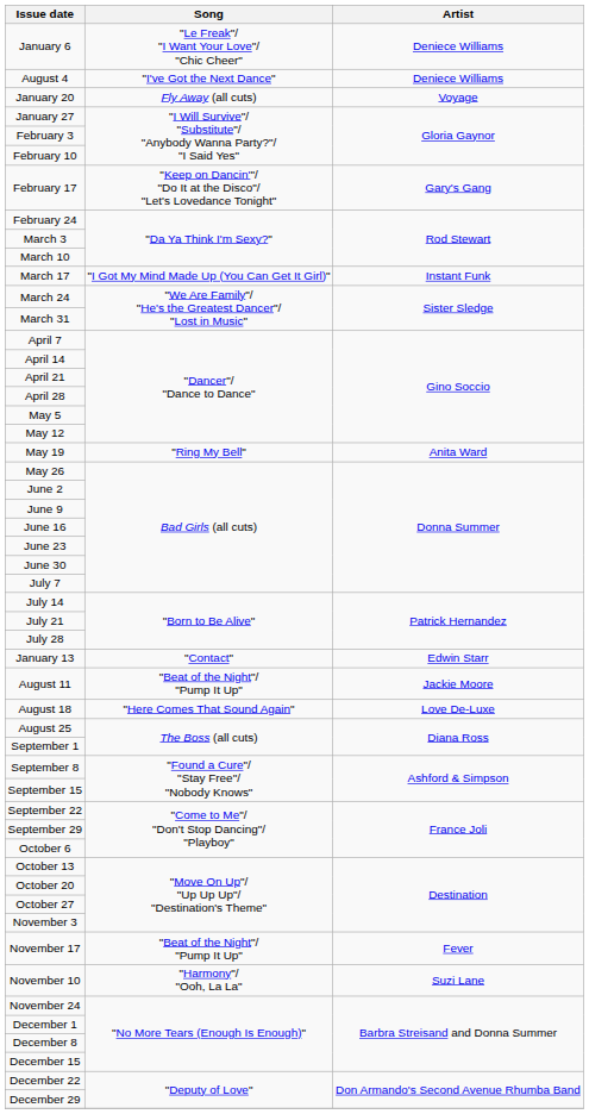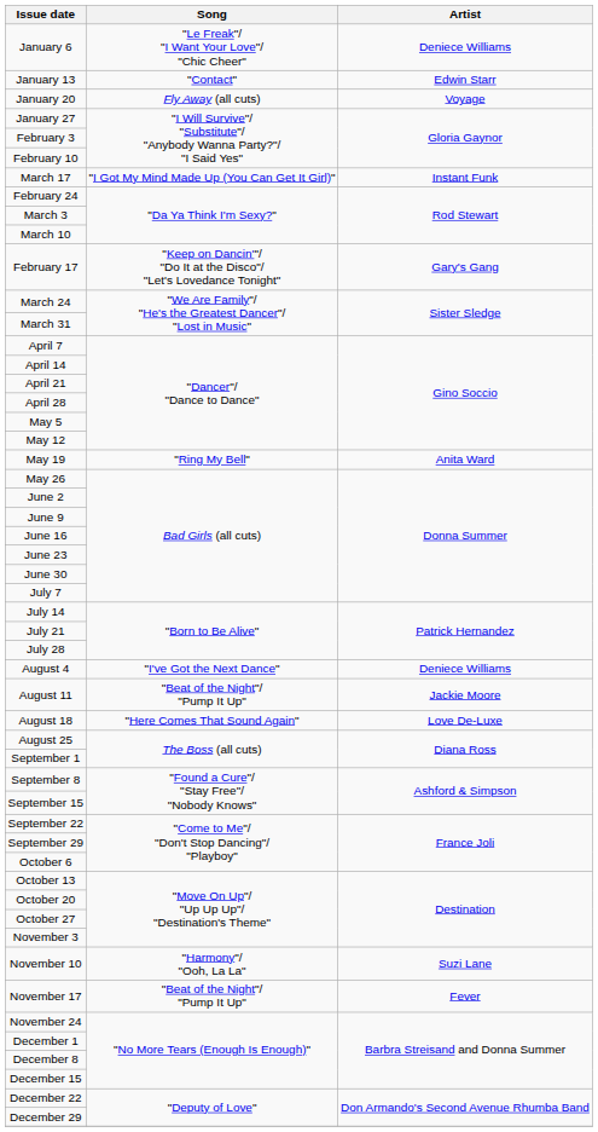 <table class="wikitable" style="text-align: center;">
 <tr>
 <th>Issue date</th>
 <th>Song</th>
 <th>Artist</th>
 </tr>
 <tr>
 <td>January 6</td>
 <td>"<a href='#'>Le Freak</a>"/<br>"<a href='#'>I Want Your Love</a>"/<br>"Chic Cheer"</td>
 <td><a href='#'>Deniece Williams</a></td>
 </tr>
 <tr>
-<td>August 4</td>
-<td>"<a href='#'>I've Got the Next Dance</a>"</td>
-<td><a href='#'>Deniece Williams</a></td>
+<td>January 13</td>
+<td>"<a href='#'>Contact</a>"</td>
+<td><a href='#'>Edwin Starr</a></td>
 </tr>
 <tr>
 <td>January 20</td>
 <td><em><a href='#'>Fly Away</a></em> (all cuts)</td>
 <td><a href='#'>Voyage</a></td>
 </tr>
 <tr>
 <td>January 27</td>
 <td rowspan="3">"<a href='#'>I Will Survive</a>"/<br>"<a href='#'>Substitute</a>"/<br>"Anybody Wanna Party?"/<br>"I Said Yes"</td>
 <td rowspan="3"><a href='#'>Gloria Gaynor</a></td>
 </tr>
 <tr>
 <td>February 3</td>
 </tr>
 <tr>
 <td>February 10</td>
 </tr>
 <tr>
-<td>February 17</td>
-<td>"<a href='#'>Keep on Dancin'</a>"/<br>"Do It at the Disco"/<br>"Let's Lovedance Tonight"</td>
-<td><a href='#'>Gary's Gang</a></td>
+<td>March 17</td>
+<td>"<a href='#'>I Got My Mind Made Up (You Can Get It Girl)</a>"</td>
+<td><a href='#'>Instant Funk</a></td>
 </tr>
 <tr>
 <td>February 24</td>
 <td rowspan="3">"<a href='#'>Da Ya Think I'm Sexy?</a>"</td>
 <td rowspan="3"><a href='#'>Rod Stewart</a></td>
 </tr>
 <tr>
 <td>March 3</td>
 </tr>
 <tr>
 <td>March 10</td>
 </tr>
 <tr>
-<td>March 17</td>
-<td>"<a href='#'>I Got My Mind Made Up (You Can Get It Girl)</a>"</td>
-<td><a href='#'>Instant Funk</a></td>
+<td>February 17</td>
+<td>"<a href='#'>Keep on Dancin'</a>"/<br>"Do It at the Disco"/<br>"Let's Lovedance Tonight"</td>
+<td><a href='#'>Gary's Gang</a></td>
 </tr>
 <tr>
 <td>March 24</td>
 <td rowspan="2">"<a href='#'>We Are Family</a>"/<br>"<a href='#'>He's the Greatest Dancer</a>"/<br>"<a href='#'>Lost in Music</a>"</td>
 <td rowspan="2"><a href='#'>Sister Sledge</a></td>
 </tr>
 <tr>
 <td>March 31</td>
 </tr>
 <tr>
 <td>April 7</td>
 <td rowspan="6">"<a href='#'>Dancer</a>"/<br>"Dance to Dance"</td>
 <td rowspan="6"><a href='#'>Gino Soccio</a></td>
 </tr>
 <tr>
 <td>April 14</td>
 </tr>
 <tr>
 <td>April 21</td>
 </tr>
 <tr>
 <td>April 28</td>
 </tr>
 <tr>
 <td>May 5</td>
 </tr>
 <tr>
 <td>May 12</td>
 </tr>
 <tr>
 <td>May 19</td>
 <td>"<a href='#'>Ring My Bell</a>"</td>
 <td><a href='#'>Anita Ward</a></td>
 </tr>
 <tr>
 <td>May 26</td>
 <td rowspan="7"><em><a href='#'>Bad Girls</a></em> (all cuts)</td>
 <td rowspan="7"><a href='#'>Donna Summer</a></td>
 </tr>
 <tr>
 <td>June 2</td>
 </tr>
 <tr>
 <td>June 9</td>
 </tr>
 <tr>
 <td>June 16</td>
 </tr>
 <tr>
 <td>June 23</td>
 </tr>
 <tr>
 <td>June 30</td>
 </tr>
 <tr>
 <td>July 7</td>
 </tr>
 <tr>
 <td>July 14</td>
 <td rowspan="3">"<a href='#'>Born to Be Alive</a>"</td>
 <td rowspan="3"><a href='#'>Patrick Hernandez</a></td>
 </tr>
 <tr>
 <td>July 21</td>
 </tr>
 <tr>
 <td>July 28</td>
 </tr>
 <tr>
-<td>January 13</td>
-<td>"<a href='#'>Contact</a>"</td>
-<td><a href='#'>Edwin Starr</a></td>
+<td>August 4</td>
+<td>"<a href='#'>I've Got the Next Dance</a>"</td>
+<td><a href='#'>Deniece Williams</a></td>
 </tr>
 <tr>
 <td>August 11</td>
 <td>"<a href='#'>Beat of the Night</a>"/<br>"Pump It Up"</td>
 <td><a href='#'>Jackie Moore</a></td>
 </tr>
 <tr>
 <td>August 18</td>
 <td>"<a href='#'>Here Comes That Sound Again</a>"</td>
 <td><a href='#'>Love De-Luxe</a></td>
 </tr>
 <tr>
 <td>August 25</td>
 <td rowspan="2"><em><a href='#'>The Boss</a></em> (all cuts)</td>
 <td rowspan="2"><a href='#'>Diana Ross</a></td>
 </tr>
 <tr>
 <td>September 1</td>
 </tr>
 <tr>
 <td>September 8</td>
 <td rowspan="2">"<a href='#'>Found a Cure</a>"/<br>"Stay Free"/<br>"Nobody Knows"</td>
 <td rowspan="2"><a href='#'>Ashford & Simpson</a></td>
 </tr>
 <tr>
 <td>September 15</td>
 </tr>
 <tr>
 <td>September 22</td>
 <td rowspan="3">"<a href='#'>Come to Me</a>"/<br>"Don't Stop Dancing"/<br>"Playboy"</td>
 <td rowspan="3"><a href='#'>France Joli</a></td>
 </tr>
 <tr>
 <td>September 29</td>
 </tr>
 <tr>
 <td>October 6</td>
 </tr>
 <tr>
 <td>October 13</td>
 <td rowspan="4">"<a href='#'>Move On Up</a>"/<br>"Up Up Up"/<br>"Destination's Theme"</td>
 <td rowspan="4"><a href='#'>Destination</a></td>
 </tr>
 <tr>
 <td>October 20</td>
 </tr>
 <tr>
 <td>October 27</td>
 </tr>
 <tr>
 <td>November 3</td>
 </tr>
 <tr>
+<td>November 10</td>
+<td>"<a href='#'>Harmony</a>"/<br>"Ooh, La La"</td>
+<td><a href='#'>Suzi Lane</a></td>
+</tr>
+<tr>
 <td>November 17</td>
 <td>"<a href='#'>Beat of the Night</a>"/<br>"Pump It Up"</td>
 <td><a href='#'>Fever</a></td>
-</tr>
-<tr>
-<td>November 10</td>
-<td>"<a href='#'>Harmony</a>"/<br>"Ooh, La La"</td>
-<td><a href='#'>Suzi Lane</a></td>
 </tr>
 <tr>
 <td>November 24</td>
 <td rowspan="4">"<a href='#'>No More Tears (Enough Is Enough)</a>"</td>
 <td rowspan="4"><a href='#'>Barbra Streisand</a> and Donna Summer</td>
 </tr>
 <tr>
 <td>December 1</td>
 </tr>
 <tr>
 <td>December 8</td>
 </tr>
 <tr>
 <td>December 15</td>
 </tr>
 <tr>
 <td>December 22</td>
 <td rowspan="2">"<a href='#'>Deputy of Love</a>"</td>
 <td rowspan="2"><a href='#'>Don Armando's Second Avenue Rhumba Band</a></td>
 </tr>
 <tr>
 <td>December 29</td>
 </tr>
 <tr>
 </tr>
 </table>
